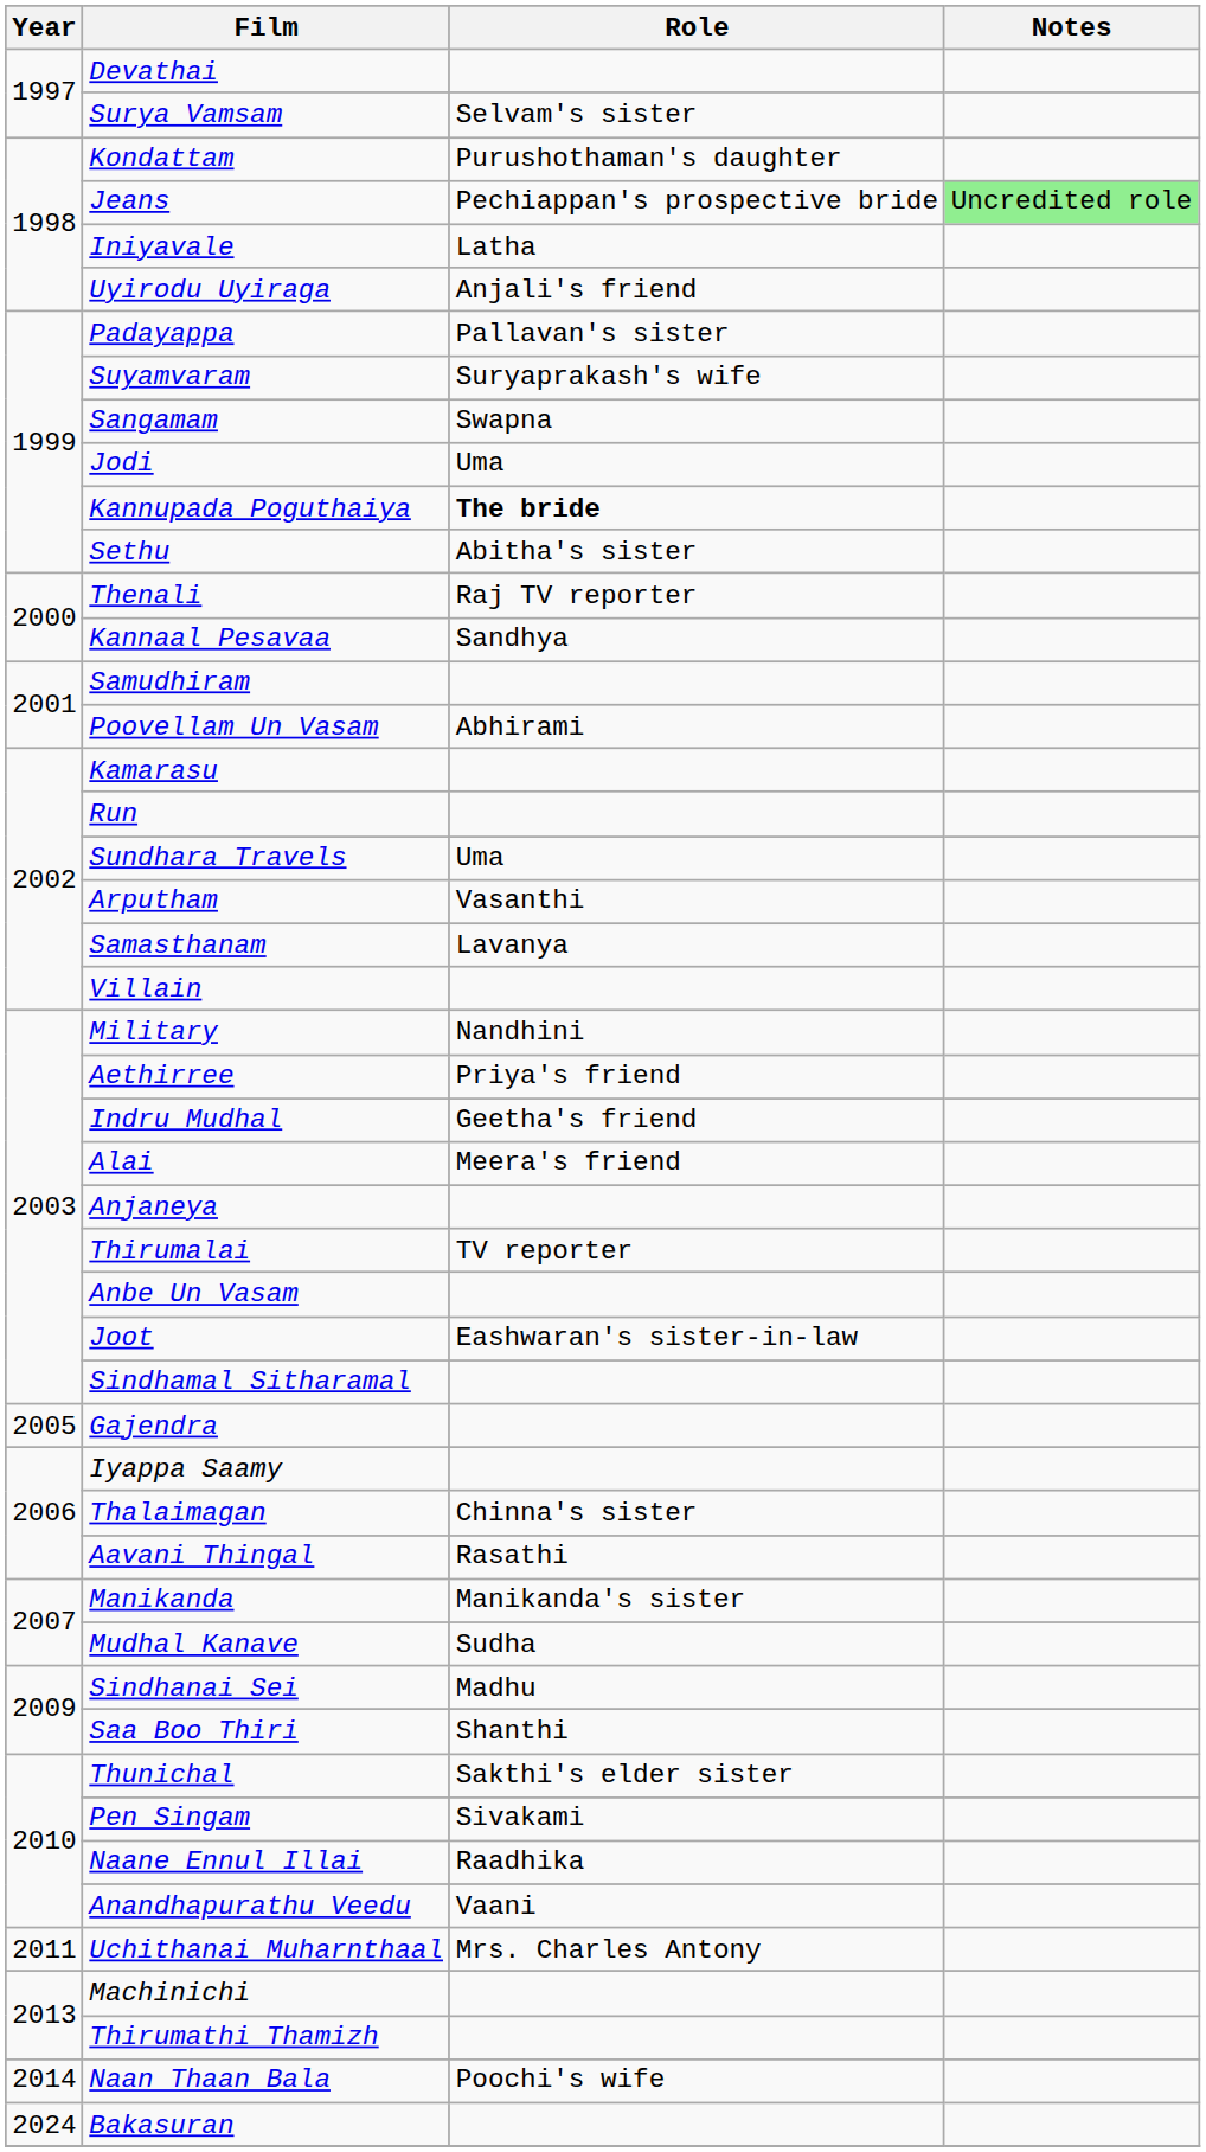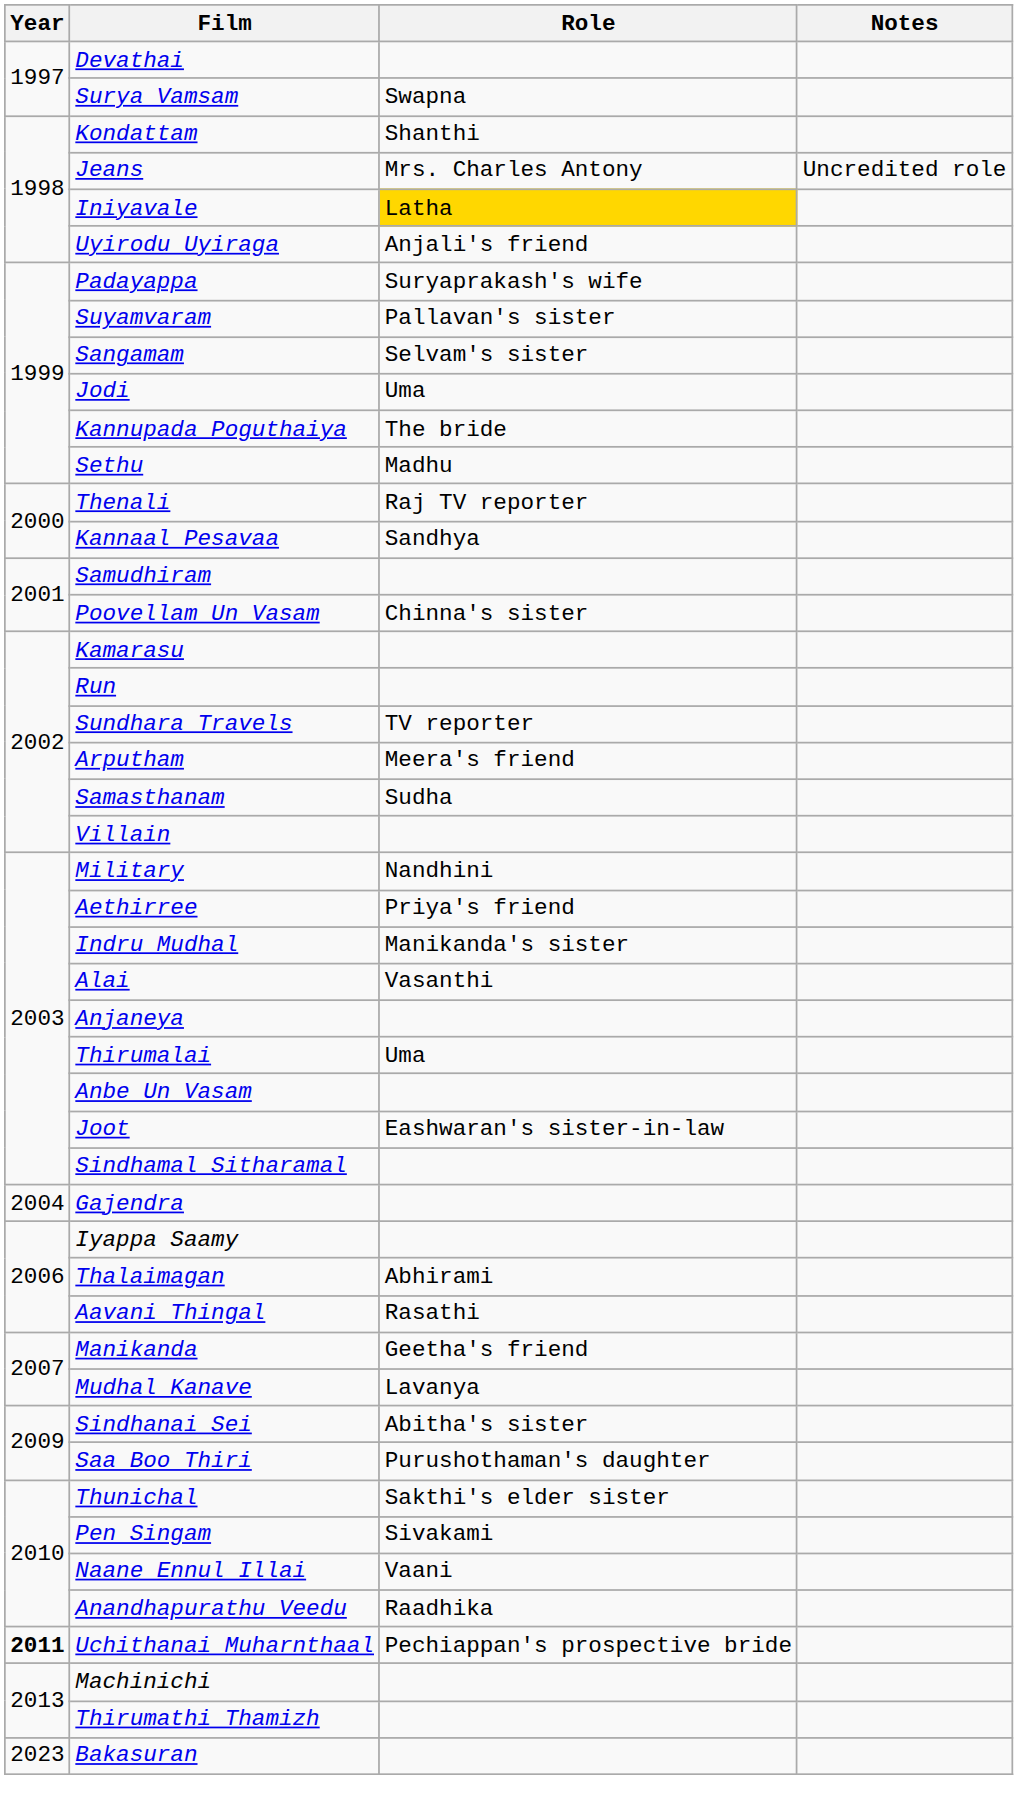 <table class="wikitable">
 <tr>
 <th>Year</th>
 <th>Film</th>
 <th>Role</th>
 <th>Notes</th>
 </tr>
 <tr>
 <td rowspan="2">1997</td>
 <td><em><a href='#'>Devathai</a></em></td>
 <td></td>
 <td></td>
 </tr>
 <tr>
 <td><em><a href='#'>Surya Vamsam</a></em></td>
-<td>Selvam's sister</td>
+<td>Swapna</td>
 <td></td>
 </tr>
 <tr>
 <td rowspan="4">1998</td>
 <td><em><a href='#'>Kondattam</a></em></td>
-<td>Purushothaman's daughter</td>
+<td>Shanthi</td>
 <td></td>
 </tr>
 <tr>
 <td><em><a href='#'>Jeans</a></em></td>
-<td>Pechiappan's prospective bride</td>
-<td style="background: lightgreen;">Uncredited role</td>
+<td>Mrs. Charles Antony</td>
+<td>Uncredited role</td>
 </tr>
 <tr>
 <td><em><a href='#'>Iniyavale</a></em></td>
-<td>Latha</td>
+<td style="background: gold;">Latha</td>
 <td></td>
 </tr>
 <tr>
 <td><em><a href='#'>Uyirodu Uyiraga</a></em></td>
 <td>Anjali's friend</td>
 <td></td>
 </tr>
 <tr>
 <td rowspan="6">1999</td>
 <td><em><a href='#'>Padayappa</a></em></td>
+<td>Suryaprakash's wife</td>
+<td></td>
+</tr>
+<tr>
+<td><em><a href='#'>Suyamvaram</a></em></td>
 <td>Pallavan's sister</td>
 <td></td>
 </tr>
 <tr>
-<td><em><a href='#'>Suyamvaram</a></em></td>
-<td>Suryaprakash's wife</td>
-<td></td>
-</tr>
-<tr>
 <td><em><a href='#'>Sangamam</a></em></td>
-<td>Swapna</td>
+<td>Selvam's sister</td>
 <td></td>
 </tr>
 <tr>
 <td><em><a href='#'>Jodi</a></em></td>
 <td>Uma</td>
 <td></td>
 </tr>
 <tr>
 <td><em><a href='#'>Kannupada Poguthaiya</a></em></td>
-<td><strong>The bride</strong></td>
+<td>The bride</td>
 <td></td>
 </tr>
 <tr>
 <td><em><a href='#'>Sethu</a></em></td>
-<td>Abitha's sister</td>
+<td>Madhu</td>
 <td></td>
 </tr>
 <tr>
 <td rowspan="2">2000</td>
 <td><em><a href='#'>Thenali</a></em></td>
 <td>Raj TV reporter</td>
 <td></td>
 </tr>
 <tr>
 <td><em><a href='#'>Kannaal Pesavaa</a></em></td>
 <td>Sandhya</td>
 <td></td>
 </tr>
 <tr>
 <td rowspan="2">2001</td>
 <td><em><a href='#'>Samudhiram</a></em></td>
 <td></td>
 <td></td>
 </tr>
 <tr>
 <td><em><a href='#'>Poovellam Un Vasam</a></em></td>
-<td>Abhirami</td>
+<td>Chinna's sister</td>
 <td></td>
 </tr>
 <tr>
 <td rowspan="6">2002</td>
 <td><em><a href='#'>Kamarasu</a></em></td>
 <td></td>
 <td></td>
 </tr>
 <tr>
 <td><em><a href='#'>Run</a></em></td>
 <td></td>
 <td></td>
 </tr>
 <tr>
 <td><em><a href='#'>Sundhara Travels</a></em></td>
-<td>Uma</td>
+<td>TV reporter</td>
 <td></td>
 </tr>
 <tr>
 <td><em><a href='#'>Arputham</a></em></td>
-<td>Vasanthi</td>
+<td>Meera's friend</td>
 <td></td>
 </tr>
 <tr>
 <td><em><a href='#'>Samasthanam</a></em></td>
-<td>Lavanya</td>
+<td>Sudha</td>
 <td></td>
 </tr>
 <tr>
 <td><em><a href='#'>Villain</a></em></td>
 <td></td>
 <td></td>
 </tr>
 <tr>
 <td rowspan="9">2003</td>
 <td><em><a href='#'>Military</a></em></td>
 <td>Nandhini</td>
 <td></td>
 </tr>
 <tr>
 <td><em><a href='#'>Aethirree</a></em></td>
 <td>Priya's friend</td>
 <td></td>
 </tr>
 <tr>
 <td><em><a href='#'>Indru Mudhal</a></em></td>
-<td>Geetha's friend</td>
+<td>Manikanda's sister</td>
 <td></td>
 </tr>
 <tr>
 <td><em><a href='#'>Alai</a></em></td>
-<td>Meera's friend</td>
+<td>Vasanthi</td>
 <td></td>
 </tr>
 <tr>
 <td><em><a href='#'>Anjaneya</a></em></td>
 <td></td>
 <td></td>
 </tr>
 <tr>
 <td><em><a href='#'>Thirumalai</a></em></td>
-<td>TV reporter</td>
+<td>Uma</td>
 <td></td>
 </tr>
 <tr>
 <td><em><a href='#'>Anbe Un Vasam</a></em></td>
 <td></td>
 <td></td>
 </tr>
 <tr>
 <td><em><a href='#'>Joot</a></em></td>
 <td>Eashwaran's sister-in-law</td>
 <td></td>
 </tr>
 <tr>
 <td><em><a href='#'>Sindhamal Sitharamal</a></em></td>
 <td></td>
 <td></td>
 </tr>
 <tr>
-<td>2005</td>
+<td>2004</td>
 <td><em><a href='#'>Gajendra</a></em></td>
 <td></td>
 <td></td>
 </tr>
 <tr>
 <td rowspan="3">2006</td>
 <td><em>Iyappa Saamy</em></td>
 <td></td>
 <td></td>
 </tr>
 <tr>
 <td><em><a href='#'>Thalaimagan</a></em></td>
-<td>Chinna's sister</td>
+<td>Abhirami</td>
 <td></td>
 </tr>
 <tr>
 <td><em><a href='#'>Aavani Thingal</a></em></td>
 <td>Rasathi</td>
 <td></td>
 </tr>
 <tr>
 <td rowspan="2">2007</td>
 <td><em><a href='#'>Manikanda</a></em></td>
-<td>Manikanda's sister</td>
+<td>Geetha's friend</td>
 <td></td>
 </tr>
 <tr>
 <td><em><a href='#'>Mudhal Kanave</a></em></td>
-<td>Sudha</td>
+<td>Lavanya</td>
 <td></td>
 </tr>
 <tr>
 <td rowspan="2">2009</td>
 <td><em><a href='#'>Sindhanai Sei</a></em></td>
-<td>Madhu</td>
+<td>Abitha's sister</td>
 <td></td>
 </tr>
 <tr>
 <td><em><a href='#'>Saa Boo Thiri</a></em></td>
-<td>Shanthi</td>
+<td>Purushothaman's daughter</td>
 <td></td>
 </tr>
 <tr>
 <td rowspan="4">2010</td>
 <td><em><a href='#'>Thunichal</a></em></td>
 <td>Sakthi's elder sister</td>
 <td></td>
 </tr>
 <tr>
 <td><em><a href='#'>Pen Singam</a></em></td>
 <td>Sivakami</td>
 <td></td>
 </tr>
 <tr>
 <td><em><a href='#'>Naane Ennul Illai</a></em></td>
+<td>Vaani</td>
+<td></td>
+</tr>
+<tr>
+<td><em><a href='#'>Anandhapurathu Veedu</a></em></td>
 <td>Raadhika</td>
 <td></td>
 </tr>
 <tr>
-<td><em><a href='#'>Anandhapurathu Veedu</a></em></td>
-<td>Vaani</td>
-<td></td>
-</tr>
-<tr>
-<td>2011</td>
+<td><strong>2011</strong></td>
 <td><em><a href='#'>Uchithanai Muharnthaal</a></em></td>
-<td>Mrs. Charles Antony</td>
+<td>Pechiappan's prospective bride</td>
 <td></td>
 </tr>
 <tr>
 <td rowspan="2">2013</td>
 <td><em>Machinichi</em></td>
 <td></td>
 <td></td>
 </tr>
 <tr>
 <td><em><a href='#'>Thirumathi Thamizh</a></em></td>
 <td></td>
 <td></td>
 </tr>
 <tr>
-<td>2014</td>
-<td><em><a href='#'>Naan Thaan Bala</a></em></td>
-<td>Poochi's wife</td>
-<td></td>
-</tr>
-<tr>
-<td>2024</td>
+<td>2023</td>
 <td><em><a href='#'>Bakasuran</a></em></td>
 <td></td>
 <td></td>
 </tr>
 <tr>
 </tr>
 </table>
